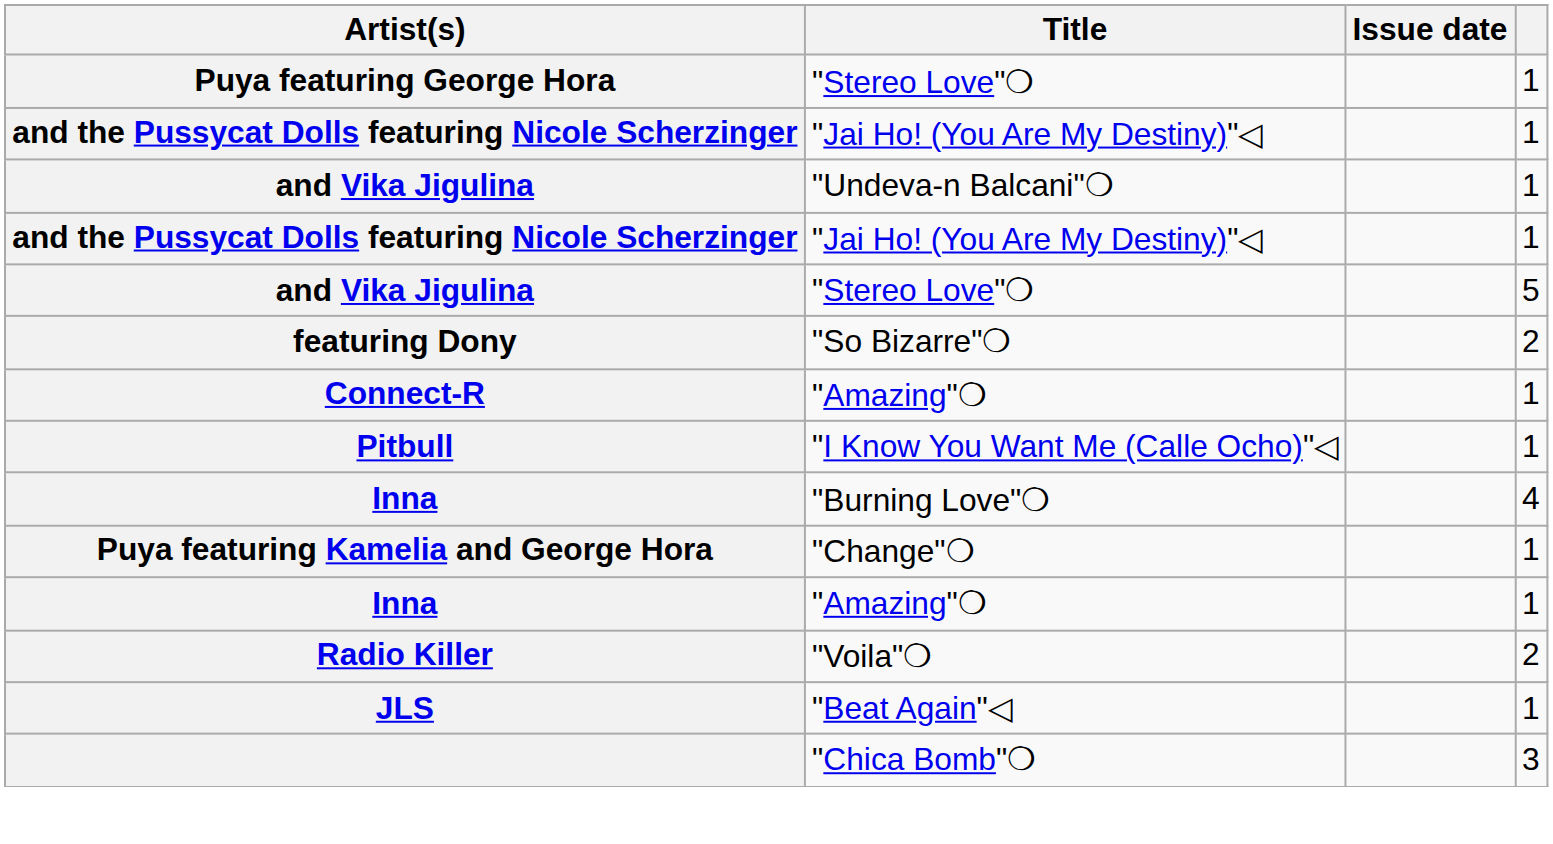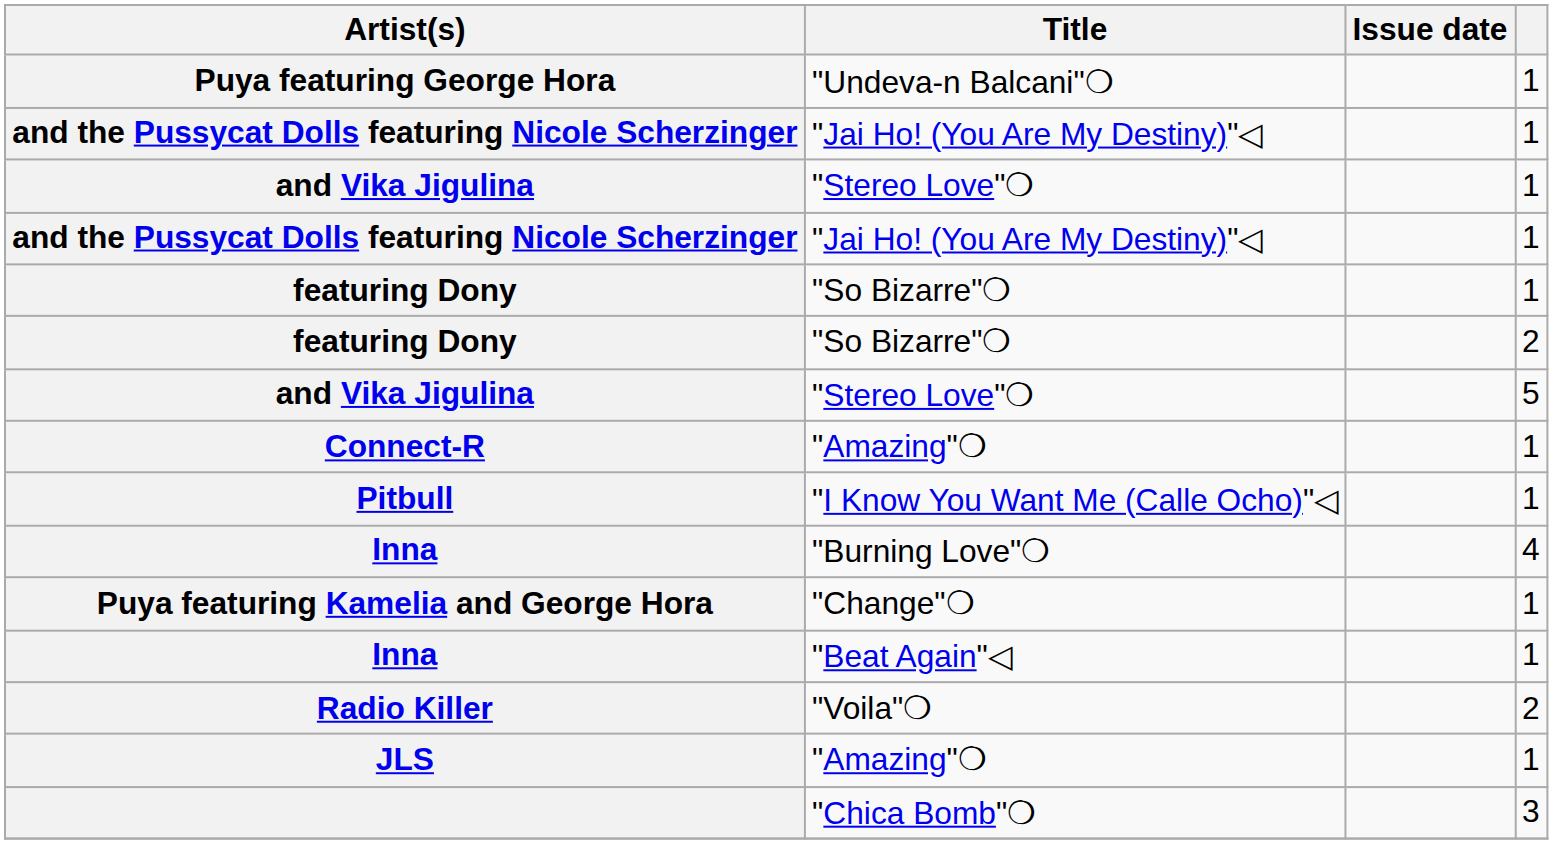 <table class="sortable wikitable sortable plainrowheaders">
 <tr>
 <th>Artist(s)</th>
 <th>Title</th>
 <th>Issue date</th>
 <th></th>
 </tr>
 <tr>
 <th scope="row">Puya featuring George Hora</th>
-<td>"<a href='#'>Stereo Love</a>"❍</td>
-<td></td>
-<td style="text-align:center;">1</td>
-</tr>
-<tr>
-<th scope="row"> and the <a href='#'>Pussycat Dolls</a> featuring <a href='#'>Nicole Scherzinger</a></th>
-<td>"<a href='#'>Jai Ho! (You Are My Destiny)</a>"◁</td>
-<td></td>
-<td style="text-align:center;">1</td>
-</tr>
-<tr>
-<th scope="row"> and <a href='#'>Vika Jigulina</a></th>
 <td>"Undeva-n Balcani"❍</td>
 <td></td>
 <td style="text-align:center;">1</td>
 </tr>
 <tr>
 <th scope="row"> and the <a href='#'>Pussycat Dolls</a> featuring <a href='#'>Nicole Scherzinger</a></th>
 <td>"<a href='#'>Jai Ho! (You Are My Destiny)</a>"◁</td>
 <td></td>
 <td style="text-align:center;">1</td>
 </tr>
 <tr>
 <th scope="row"> and <a href='#'>Vika Jigulina</a></th>
 <td>"<a href='#'>Stereo Love</a>"❍</td>
 <td></td>
-<td style="text-align:center;">5</td>
+<td style="text-align:center;">1</td>
+</tr>
+<tr>
+<th scope="row"> and the <a href='#'>Pussycat Dolls</a> featuring <a href='#'>Nicole Scherzinger</a></th>
+<td>"<a href='#'>Jai Ho! (You Are My Destiny)</a>"◁</td>
+<td></td>
+<td style="text-align:center;">1</td>
+</tr>
+<tr>
+<th scope="row"> featuring Dony</th>
+<td>"So Bizarre"❍</td>
+<td></td>
+<td style="text-align:center;">1</td>
 </tr>
 <tr>
 <th scope="row"> featuring Dony</th>
 <td>"So Bizarre"❍</td>
 <td></td>
 <td style="text-align:center;">2</td>
+</tr>
+<tr>
+<th scope="row"> and <a href='#'>Vika Jigulina</a></th>
+<td>"<a href='#'>Stereo Love</a>"❍</td>
+<td></td>
+<td style="text-align:center;">5</td>
 </tr>
 <tr>
 <th scope="row"><a href='#'>Connect-R</a></th>
 <td>"<a href='#'>Amazing</a>"❍</td>
 <td></td>
 <td style="text-align:center;">1</td>
 </tr>
 <tr>
 <th scope="row"><a href='#'>Pitbull</a></th>
 <td>"<a href='#'>I Know You Want Me (Calle Ocho)</a>"◁</td>
 <td></td>
 <td style="text-align:center;">1</td>
 </tr>
 <tr>
 <th scope="row"><a href='#'>Inna</a></th>
 <td>"Burning Love"❍</td>
 <td></td>
 <td style="text-align:center;">4</td>
 </tr>
 <tr>
 <th scope="row">Puya featuring <a href='#'>Kamelia</a> and George Hora</th>
 <td>"Change"❍</td>
 <td></td>
 <td style="text-align:center;">1</td>
 </tr>
 <tr>
 <th scope="row"><a href='#'>Inna</a></th>
-<td>"<a href='#'>Amazing</a>"❍</td>
+<td>"<a href='#'>Beat Again</a>"◁</td>
 <td></td>
 <td style="text-align:center;">1</td>
 </tr>
 <tr>
 <th scope="row"><a href='#'>Radio Killer</a></th>
 <td>"Voila"❍</td>
 <td></td>
 <td style="text-align:center;">2</td>
 </tr>
 <tr>
 <th scope="row"><a href='#'>JLS</a></th>
-<td>"<a href='#'>Beat Again</a>"◁</td>
+<td>"<a href='#'>Amazing</a>"❍</td>
 <td></td>
 <td style="text-align:center;">1</td>
 </tr>
 <tr>
 <th scope="row"></th>
 <td>"<a href='#'>Chica Bomb</a>"❍</td>
 <td></td>
 <td style="text-align:center;">3</td>
 </tr>
 <tr>
 </tr>
 </table>
